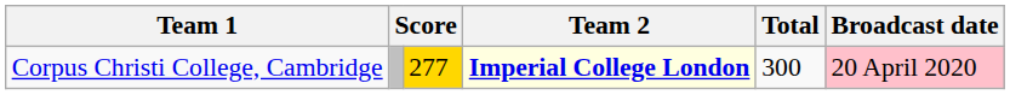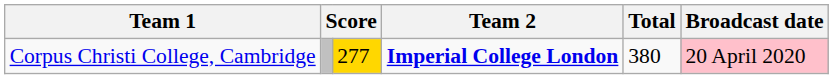 <table class="wikitable">
 <tr>
 <th>Team 1</th>
 <th colspan="2">Score</th>
 <th>Team 2</th>
 <th>Total</th>
 <th>Broadcast date</th>
 </tr>
 <tr>
 <td><a href='#'>Corpus Christi College, Cambridge</a></td>
 <td style="background:silver"></td>
 <td style="background:gold">277</td>
-<td style="background: lightyellow;"><strong><a href='#'>Imperial College London</a></strong></td>
-<td>300</td>
+<td><strong><a href='#'>Imperial College London</a></strong></td>
+<td>380</td>
 <td style="background: pink;">20 April 2020</td>
 </tr>
 </table>
